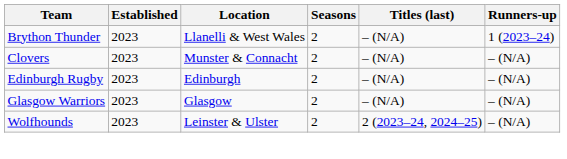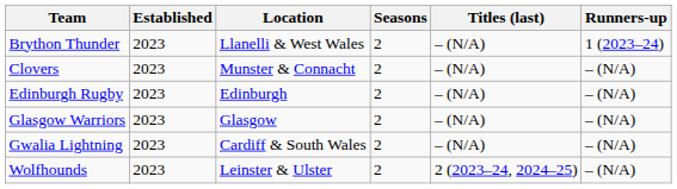 <table class="wikitable sortable">
 <tr>
 <th>Team</th>
 <th>Established</th>
 <th>Location</th>
 <th>Seasons</th>
 <th>Titles (last)</th>
 <th>Runners-up</th>
 </tr>
 <tr>
 <td> <a href='#'>Brython Thunder</a></td>
 <td>2023</td>
 <td><a href='#'>Llanelli</a> & West Wales</td>
 <td>2</td>
 <td>– (N/A)</td>
 <td>1 (<a href='#'>2023–24</a>)</td>
 </tr>
 <tr>
 <td> <a href='#'>Clovers</a></td>
 <td>2023</td>
 <td><a href='#'>Munster</a> & <a href='#'>Connacht</a></td>
 <td>2</td>
 <td>– (N/A)</td>
 <td>– (N/A)</td>
 </tr>
 <tr>
 <td> <a href='#'>Edinburgh Rugby</a></td>
 <td>2023</td>
 <td><a href='#'>Edinburgh</a></td>
 <td>2</td>
 <td>– (N/A)</td>
 <td>– (N/A)</td>
 </tr>
 <tr>
 <td>  <a href='#'>Glasgow Warriors</a></td>
 <td>2023</td>
 <td><a href='#'>Glasgow</a></td>
 <td>2</td>
 <td>– (N/A)</td>
 <td>– (N/A)</td>
 </tr>
 <tr>
+<td> <a href='#'>Gwalia Lightning</a></td>
+<td>2023</td>
+<td><a href='#'>Cardiff</a> & South Wales</td>
+<td>2</td>
+<td>– (N/A)</td>
+<td>– (N/A)</td>
+</tr>
+<tr>
 <td> <a href='#'>Wolfhounds</a></td>
 <td>2023</td>
 <td><a href='#'>Leinster</a> & <a href='#'>Ulster</a></td>
 <td>2</td>
 <td>2 (<a href='#'>2023–24</a>, <a href='#'>2024–25</a>)</td>
 <td>– (N/A)</td>
 </tr>
 </table>
